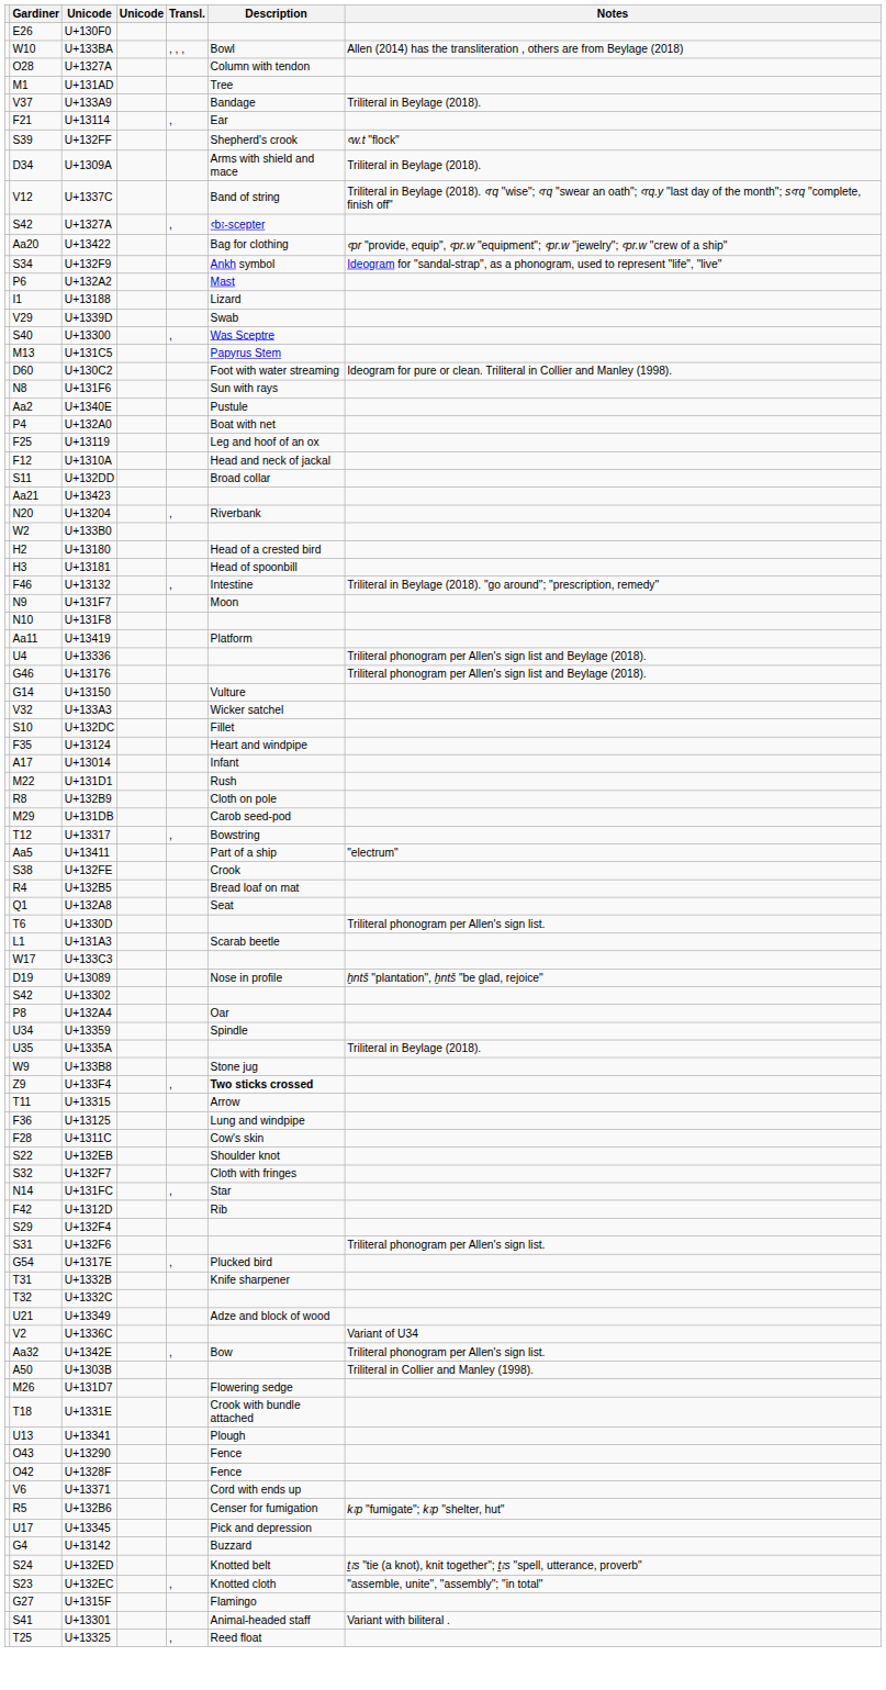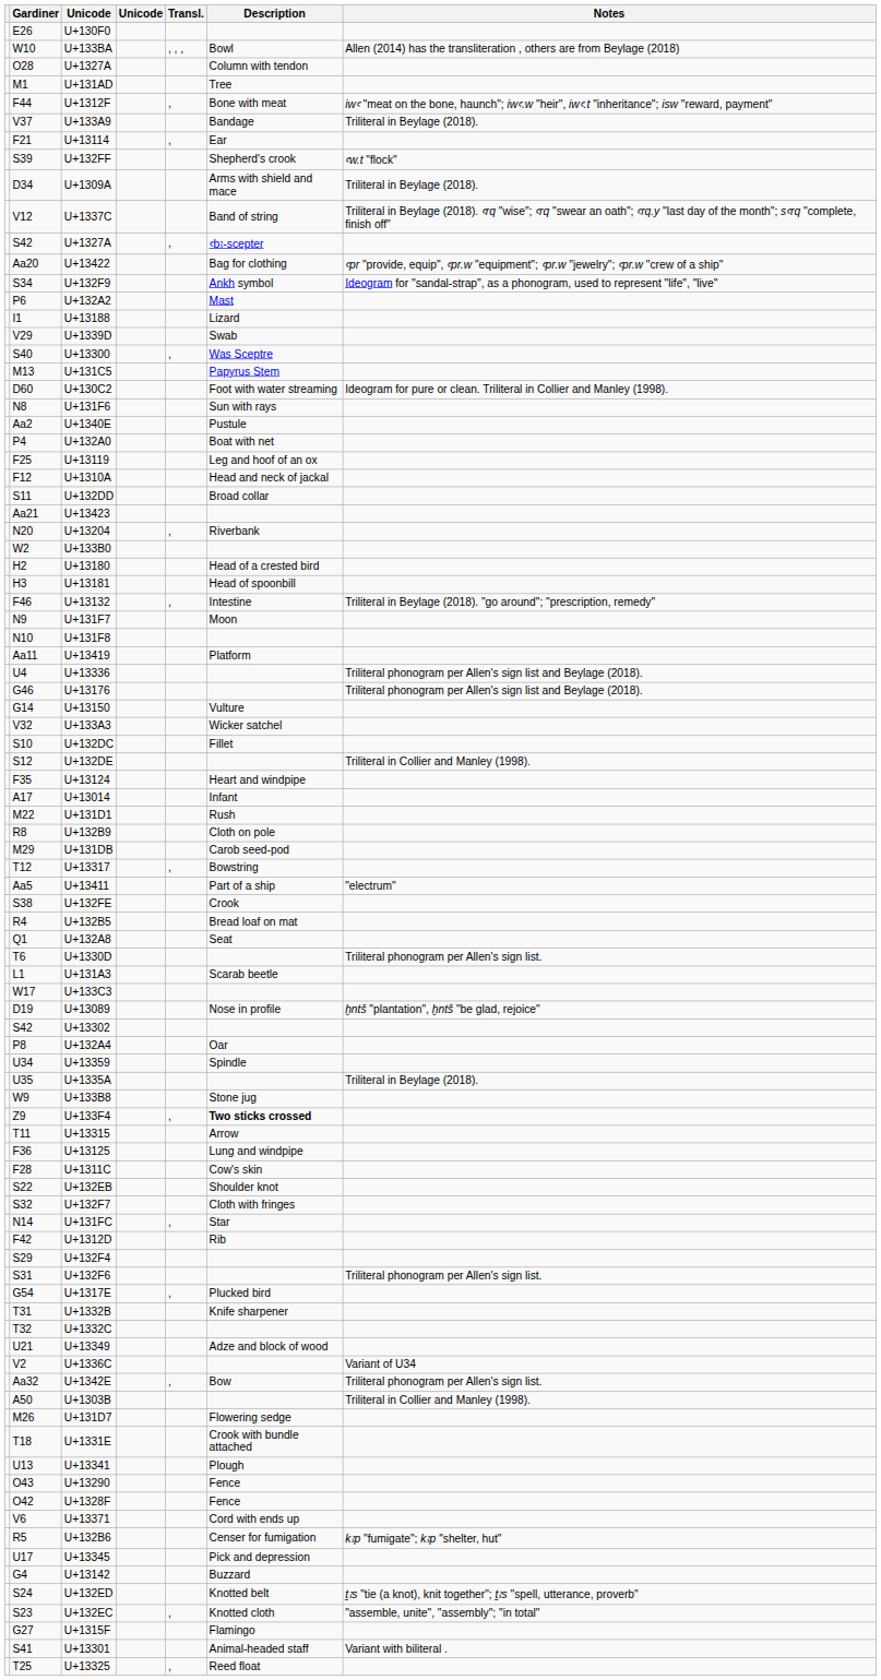 <table class="wikitable sortable">
 <tr>
 <th></th>
 <th>Gardiner</th>
 <th>Unicode</th>
 <th>Unicode</th>
 <th>Transl.</th>
 <th>Description</th>
 <th>Notes</th>
 </tr>
 <tr>
 <td></td>
 <td>E26</td>
 <td>U+130F0</td>
 <td></td>
 <td><em></em></td>
 <td></td>
 <td></td>
 </tr>
 <tr>
 <td></td>
 <td>W10</td>
 <td>U+133BA</td>
 <td></td>
 <td><em></em>, <em></em>, <em></em>, <em></em></td>
 <td>Bowl</td>
 <td>Allen (2014) has the transliteration , others are from Beylage (2018)</td>
 </tr>
 <tr>
 <td></td>
 <td>O28</td>
 <td>U+1327A</td>
 <td></td>
 <td><em></em></td>
 <td>Column with tendon</td>
 <td></td>
 </tr>
 <tr>
 <td></td>
 <td>M1</td>
 <td>U+131AD</td>
 <td></td>
 <td><em></em></td>
 <td>Tree</td>
 <td></td>
+</tr>
+<tr>
+<td></td>
+<td>F44</td>
+<td>U+1312F</td>
+<td></td>
+<td><em></em>, <em></em></td>
+<td>Bone with meat</td>
+<td><em>iwꜥ</em> "meat on the bone, haunch"; <em>iwꜥ.w</em> "heir", <em>iwꜥ.t</em> "inheritance"; <em>isw</em> "reward, payment"</td>
 </tr>
 <tr>
 <td></td>
 <td>V37</td>
 <td>U+133A9</td>
 <td></td>
 <td><em></em></td>
 <td>Bandage</td>
 <td>Triliteral in Beylage (2018).</td>
 </tr>
 <tr>
 <td></td>
 <td>F21</td>
 <td>U+13114</td>
 <td></td>
 <td><em></em>, <em></em></td>
 <td>Ear</td>
 <td></td>
 </tr>
 <tr>
 <td></td>
 <td>S39</td>
 <td>U+132FF</td>
 <td></td>
 <td><em></em></td>
 <td>Shepherd's crook</td>
 <td><em>ꜥw.t</em> "flock"</td>
 </tr>
 <tr>
 <td></td>
 <td>D34</td>
 <td>U+1309A</td>
 <td></td>
 <td><em></em></td>
 <td>Arms with shield and mace</td>
 <td>Triliteral in Beylage (2018).</td>
 </tr>
 <tr>
 <td></td>
 <td>V12</td>
 <td>U+1337C</td>
 <td></td>
 <td><em></em></td>
 <td>Band of string</td>
 <td>Triliteral in Beylage (2018). <em>ꜥrq</em> "wise"; <em>ꜥrq</em> "swear an oath"; <em>ꜥrq.y</em> "last day of the month"; <em>sꜥrq</em> "complete, finish off"</td>
 </tr>
 <tr>
 <td></td>
 <td>S42</td>
 <td>U+1327A</td>
 <td></td>
 <td><em></em>, <em></em></td>
 <td><a href='#'>ꜥbꜣ-scepter</a></td>
 <td></td>
 </tr>
 <tr>
 <td></td>
 <td>Aa20</td>
 <td>U+13422</td>
 <td></td>
 <td><em></em></td>
 <td>Bag for clothing</td>
 <td><em>ꜥpr</em> "provide, equip", <em>ꜥpr.w</em> "equipment"; <em>ꜥpr.w</em> "jewelry"; <em>ꜥpr.w</em> "crew of a ship"</td>
 </tr>
 <tr>
 <td></td>
 <td>S34</td>
 <td>U+132F9</td>
 <td></td>
 <td><em></em></td>
 <td><a href='#'>Ankh</a> symbol</td>
 <td><a href='#'>Ideogram</a> for "sandal-strap", as a phonogram, used to represent "life", "live"</td>
 </tr>
 <tr>
 <td></td>
 <td>P6</td>
 <td>U+132A2</td>
 <td></td>
 <td><em></em></td>
 <td><a href='#'>Mast</a></td>
 <td></td>
 </tr>
 <tr>
 <td></td>
 <td>I1</td>
 <td>U+13188</td>
 <td></td>
 <td><em></em></td>
 <td>Lizard</td>
 <td></td>
 </tr>
 <tr>
 <td></td>
 <td>V29</td>
 <td>U+1339D</td>
 <td></td>
 <td><em></em></td>
 <td>Swab</td>
 <td></td>
 </tr>
 <tr>
 <td></td>
 <td>S40</td>
 <td>U+13300</td>
 <td></td>
 <td><em></em>, <em></em></td>
 <td><a href='#'>Was Sceptre</a></td>
 <td></td>
 </tr>
 <tr>
 <td></td>
 <td>M13</td>
 <td>U+131C5</td>
 <td></td>
 <td><em></em></td>
 <td><a href='#'>Papyrus Stem</a></td>
 <td></td>
 </tr>
 <tr>
 <td></td>
 <td>D60</td>
 <td>U+130C2</td>
 <td></td>
 <td><em></em></td>
 <td>Foot with water streaming</td>
 <td>Ideogram for pure or clean. Triliteral in Collier and Manley (1998).</td>
 </tr>
 <tr>
 <td></td>
 <td>N8</td>
 <td>U+131F6</td>
 <td></td>
 <td><em></em></td>
 <td>Sun with rays</td>
 <td></td>
 </tr>
 <tr>
 <td></td>
 <td>Aa2</td>
 <td>U+1340E</td>
 <td></td>
 <td><em></em></td>
 <td>Pustule</td>
 <td></td>
 </tr>
 <tr>
 <td></td>
 <td>P4</td>
 <td>U+132A0</td>
 <td></td>
 <td><em></em></td>
 <td>Boat with net</td>
 <td></td>
 </tr>
 <tr>
 <td></td>
 <td>F25</td>
 <td>U+13119</td>
 <td></td>
 <td><em></em></td>
 <td>Leg and hoof of an ox</td>
 <td></td>
 </tr>
 <tr>
 <td></td>
 <td>F12</td>
 <td>U+1310A</td>
 <td></td>
 <td><em></em></td>
 <td>Head and neck of jackal</td>
 <td></td>
 </tr>
 <tr>
 <td></td>
 <td>S11</td>
 <td>U+132DD</td>
 <td></td>
 <td><em></em></td>
 <td>Broad collar</td>
 <td></td>
 </tr>
 <tr>
 <td></td>
 <td>Aa21</td>
 <td>U+13423</td>
 <td></td>
 <td><em></em></td>
 <td></td>
 <td></td>
 </tr>
 <tr>
 <td></td>
 <td>N20</td>
 <td>U+13204</td>
 <td></td>
 <td><em></em>, <em></em></td>
 <td>Riverbank</td>
 <td></td>
 </tr>
 <tr>
 <td></td>
 <td>W2</td>
 <td>U+133B0</td>
 <td></td>
 <td><em></em></td>
 <td></td>
 <td></td>
 </tr>
 <tr>
 <td></td>
 <td>H2</td>
 <td>U+13180</td>
 <td></td>
 <td><em></em></td>
 <td>Head of a crested bird</td>
 <td></td>
 </tr>
 <tr>
 <td></td>
 <td>H3</td>
 <td>U+13181</td>
 <td></td>
 <td><em></em></td>
 <td>Head of spoonbill</td>
 <td></td>
 </tr>
 <tr>
 <td></td>
 <td>F46</td>
 <td>U+13132</td>
 <td></td>
 <td><em></em>, <em></em></td>
 <td>Intestine</td>
 <td>Triliteral in Beylage (2018). <em></em> "go around"; <em></em> "prescription, remedy"</td>
 </tr>
 <tr>
 <td></td>
 <td>N9</td>
 <td>U+131F7</td>
 <td></td>
 <td><em></em></td>
 <td>Moon</td>
 <td></td>
 </tr>
 <tr>
 <td></td>
 <td>N10</td>
 <td>U+131F8</td>
 <td></td>
 <td><em></em></td>
 <td></td>
 <td></td>
 </tr>
 <tr>
 <td></td>
 <td>Aa11</td>
 <td>U+13419</td>
 <td></td>
 <td><em></em></td>
 <td>Platform</td>
 <td></td>
 </tr>
 <tr>
 <td></td>
 <td>U4</td>
 <td>U+13336</td>
 <td></td>
 <td><em></em></td>
 <td></td>
 <td>Triliteral phonogram per Allen's sign list and Beylage (2018).</td>
 </tr>
 <tr>
 <td></td>
 <td>G46</td>
 <td>U+13176</td>
 <td></td>
 <td><em></em></td>
 <td></td>
 <td>Triliteral phonogram per Allen's sign list and Beylage (2018).</td>
 </tr>
 <tr>
 <td></td>
 <td>G14</td>
 <td>U+13150</td>
 <td></td>
 <td><em></em></td>
 <td>Vulture</td>
 <td></td>
 </tr>
 <tr>
 <td></td>
 <td>V32</td>
 <td>U+133A3</td>
 <td></td>
 <td><em></em></td>
 <td>Wicker satchel</td>
 <td></td>
 </tr>
 <tr>
 <td></td>
 <td>S10</td>
 <td>U+132DC</td>
 <td></td>
 <td><em></em></td>
 <td>Fillet</td>
 <td></td>
+</tr>
+<tr>
+<td></td>
+<td>S12</td>
+<td>U+132DE</td>
+<td></td>
+<td><em></em></td>
+<td></td>
+<td>Triliteral in Collier and Manley (1998).</td>
 </tr>
 <tr>
 <td></td>
 <td>F35</td>
 <td>U+13124</td>
 <td></td>
 <td><em></em></td>
 <td>Heart and windpipe</td>
 <td></td>
 </tr>
 <tr>
 <td></td>
 <td>A17</td>
 <td>U+13014</td>
 <td></td>
 <td><em></em></td>
 <td>Infant</td>
 <td></td>
 </tr>
 <tr>
 <td></td>
 <td>M22</td>
 <td>U+131D1</td>
 <td></td>
 <td><em></em></td>
 <td>Rush</td>
 <td></td>
 </tr>
 <tr>
 <td></td>
 <td>R8</td>
 <td>U+132B9</td>
 <td></td>
 <td><em></em></td>
 <td>Cloth on pole</td>
 <td></td>
 </tr>
 <tr>
 <td></td>
 <td>M29</td>
 <td>U+131DB</td>
 <td></td>
 <td><em></em></td>
 <td>Carob seed-pod</td>
 <td></td>
 </tr>
 <tr>
 <td></td>
 <td>T12</td>
 <td>U+13317</td>
 <td></td>
 <td><em></em>, <em></em></td>
 <td>Bowstring</td>
 <td></td>
 </tr>
 <tr>
 <td></td>
 <td>Aa5</td>
 <td>U+13411</td>
 <td></td>
 <td><em></em></td>
 <td>Part of a ship</td>
 <td><em></em> "electrum"</td>
 </tr>
 <tr>
 <td></td>
 <td>S38</td>
 <td>U+132FE</td>
 <td></td>
 <td><em></em></td>
 <td>Crook</td>
 <td></td>
 </tr>
 <tr>
 <td></td>
 <td>R4</td>
 <td>U+132B5</td>
 <td></td>
 <td><em></em></td>
 <td>Bread loaf on mat</td>
 <td></td>
 </tr>
 <tr>
 <td></td>
 <td>Q1</td>
 <td>U+132A8</td>
 <td></td>
 <td><em></em></td>
 <td>Seat</td>
 <td></td>
 </tr>
 <tr>
 <td></td>
 <td>T6</td>
 <td>U+1330D</td>
 <td></td>
 <td><em></em></td>
 <td></td>
 <td>Triliteral phonogram per Allen's sign list.</td>
 </tr>
 <tr>
 <td></td>
 <td>L1</td>
 <td>U+131A3</td>
 <td></td>
 <td><em></em></td>
 <td>Scarab beetle</td>
 <td></td>
 </tr>
 <tr>
 <td></td>
 <td>W17</td>
 <td>U+133C3</td>
 <td></td>
 <td><em></em></td>
 <td></td>
 <td></td>
 </tr>
 <tr>
 <td></td>
 <td>D19</td>
 <td>U+13089</td>
 <td></td>
 <td><em></em></td>
 <td>Nose in profile</td>
 <td><em>ḫntš</em> "plantation", <em>ḫntš</em> "be glad, rejoice"</td>
 </tr>
 <tr>
 <td></td>
 <td>S42</td>
 <td>U+13302</td>
 <td></td>
 <td><em></em></td>
 <td></td>
 <td></td>
 </tr>
 <tr>
 <td></td>
 <td>P8</td>
 <td>U+132A4</td>
 <td></td>
 <td><em></em></td>
 <td>Oar</td>
 <td></td>
 </tr>
 <tr>
 <td></td>
 <td>U34</td>
 <td>U+13359</td>
 <td></td>
 <td><em></em></td>
 <td>Spindle</td>
 <td></td>
 </tr>
 <tr>
 <td></td>
 <td>U35</td>
 <td>U+1335A</td>
 <td></td>
 <td><em></em></td>
 <td></td>
 <td>Triliteral in Beylage (2018).</td>
 </tr>
 <tr>
 <td></td>
 <td>W9</td>
 <td>U+133B8</td>
 <td></td>
 <td><em></em></td>
 <td>Stone jug</td>
 <td></td>
 </tr>
 <tr>
 <td></td>
 <td>Z9</td>
 <td>U+133F4</td>
 <td></td>
 <td><em></em>, <em></em></td>
 <td><strong>Two sticks crossed</strong></td>
 <td></td>
 </tr>
 <tr>
 <td></td>
 <td>T11</td>
 <td>U+13315</td>
 <td></td>
 <td><em></em></td>
 <td>Arrow</td>
 <td></td>
 </tr>
 <tr>
 <td></td>
 <td>F36</td>
 <td>U+13125</td>
 <td></td>
 <td><em></em></td>
 <td>Lung and windpipe</td>
 <td></td>
 </tr>
 <tr>
 <td></td>
 <td>F28</td>
 <td>U+1311C</td>
 <td></td>
 <td><em></em></td>
 <td>Cow's skin</td>
 <td></td>
 </tr>
 <tr>
 <td></td>
 <td>S22</td>
 <td>U+132EB</td>
 <td></td>
 <td><em></em></td>
 <td>Shoulder knot</td>
 <td></td>
 </tr>
 <tr>
 <td></td>
 <td>S32</td>
 <td>U+132F7</td>
 <td></td>
 <td><em></em></td>
 <td>Cloth with fringes</td>
 <td></td>
 </tr>
 <tr>
 <td></td>
 <td>N14</td>
 <td>U+131FC</td>
 <td></td>
 <td><em></em>, <em></em></td>
 <td>Star</td>
 <td></td>
 </tr>
 <tr>
 <td></td>
 <td>F42</td>
 <td>U+1312D</td>
 <td></td>
 <td><em></em></td>
 <td>Rib</td>
 <td></td>
 </tr>
 <tr>
 <td></td>
 <td>S29</td>
 <td>U+132F4</td>
 <td></td>
 <td><em></em></td>
 <td></td>
 <td></td>
 </tr>
 <tr>
 <td></td>
 <td>S31</td>
 <td>U+132F6</td>
 <td></td>
 <td><em></em></td>
 <td></td>
 <td>Triliteral phonogram per Allen's sign list.</td>
 </tr>
 <tr>
 <td></td>
 <td>G54</td>
 <td>U+1317E</td>
 <td></td>
 <td><em></em>,<em></em></td>
 <td>Plucked bird</td>
 <td></td>
 </tr>
 <tr>
 <td></td>
 <td>T31</td>
 <td>U+1332B</td>
 <td></td>
 <td><em></em></td>
 <td>Knife sharpener</td>
 <td></td>
 </tr>
 <tr>
 <td></td>
 <td>T32</td>
 <td>U+1332C</td>
 <td></td>
 <td><em></em></td>
 <td></td>
 <td></td>
 </tr>
 <tr>
 <td></td>
 <td>U21</td>
 <td>U+13349</td>
 <td></td>
 <td><em></em></td>
 <td>Adze and block of wood</td>
 <td></td>
 </tr>
 <tr>
 <td></td>
 <td>V2</td>
 <td>U+1336C</td>
 <td></td>
 <td><em></em></td>
 <td></td>
 <td>Variant of U34</td>
 </tr>
 <tr>
 <td></td>
 <td>Aa32</td>
 <td>U+1342E</td>
 <td></td>
 <td><em></em>, <em></em></td>
 <td>Bow</td>
 <td>Triliteral phonogram per Allen's sign list.</td>
 </tr>
 <tr>
 <td></td>
 <td>A50</td>
 <td>U+1303B</td>
 <td></td>
 <td><em></em></td>
 <td></td>
 <td>Triliteral in Collier and Manley (1998).</td>
 </tr>
 <tr>
 <td></td>
 <td>M26</td>
 <td>U+131D7</td>
 <td></td>
 <td><em></em></td>
 <td>Flowering sedge</td>
 <td></td>
 </tr>
 <tr>
 <td></td>
 <td>T18</td>
 <td>U+1331E</td>
 <td></td>
 <td><em></em></td>
 <td>Crook with bundle attached</td>
 <td></td>
 </tr>
 <tr>
 <td></td>
 <td>U13</td>
 <td>U+13341</td>
 <td></td>
 <td><em></em></td>
 <td>Plough</td>
 <td></td>
 </tr>
 <tr>
 <td></td>
 <td>O43</td>
 <td>U+13290</td>
 <td></td>
 <td><em></em></td>
 <td>Fence</td>
 <td></td>
 </tr>
 <tr>
 <td></td>
 <td>O42</td>
 <td>U+1328F</td>
 <td></td>
 <td><em></em></td>
 <td>Fence</td>
 <td></td>
 </tr>
 <tr>
 <td></td>
 <td>V6</td>
 <td>U+13371</td>
 <td></td>
 <td><em></em></td>
 <td>Cord with ends up</td>
 <td></td>
 </tr>
 <tr>
 <td></td>
 <td>R5</td>
 <td>U+132B6</td>
 <td></td>
 <td><em></em></td>
 <td>Censer for fumigation</td>
 <td><em>kꜣp</em> "fumigate"; <em>kꜣp</em> "shelter, hut"</td>
 </tr>
 <tr>
 <td></td>
 <td>U17</td>
 <td>U+13345</td>
 <td></td>
 <td><em></em></td>
 <td>Pick and depression</td>
 <td></td>
 </tr>
 <tr>
 <td></td>
 <td>G4</td>
 <td>U+13142</td>
 <td></td>
 <td><em></em></td>
 <td>Buzzard</td>
 <td></td>
 </tr>
 <tr>
 <td></td>
 <td>S24</td>
 <td>U+132ED</td>
 <td></td>
 <td><em></em></td>
 <td>Knotted belt</td>
 <td><em>ṯꜣs</em> "tie (a knot), knit together"; <em>ṯꜣs</em> "spell, utterance, proverb"</td>
 </tr>
 <tr>
 <td></td>
 <td>S23</td>
 <td>U+132EC</td>
 <td></td>
 <td><em></em>,<em></em></td>
 <td>Knotted cloth</td>
 <td><em></em> "assemble, unite", <em></em> "assembly"; <em></em> "in total"</td>
 </tr>
 <tr>
 <td></td>
 <td>G27</td>
 <td>U+1315F</td>
 <td></td>
 <td><em></em></td>
 <td>Flamingo</td>
 <td></td>
 </tr>
 <tr>
 <td></td>
 <td>S41</td>
 <td>U+13301</td>
 <td></td>
 <td><em></em></td>
 <td>Animal-headed staff</td>
 <td>Variant with biliteral <em></em>.</td>
 </tr>
 <tr>
 <td></td>
 <td>T25</td>
 <td>U+13325</td>
 <td></td>
 <td><em></em>, <em></em></td>
 <td>Reed float</td>
 <td></td>
 </tr>
 </table>
